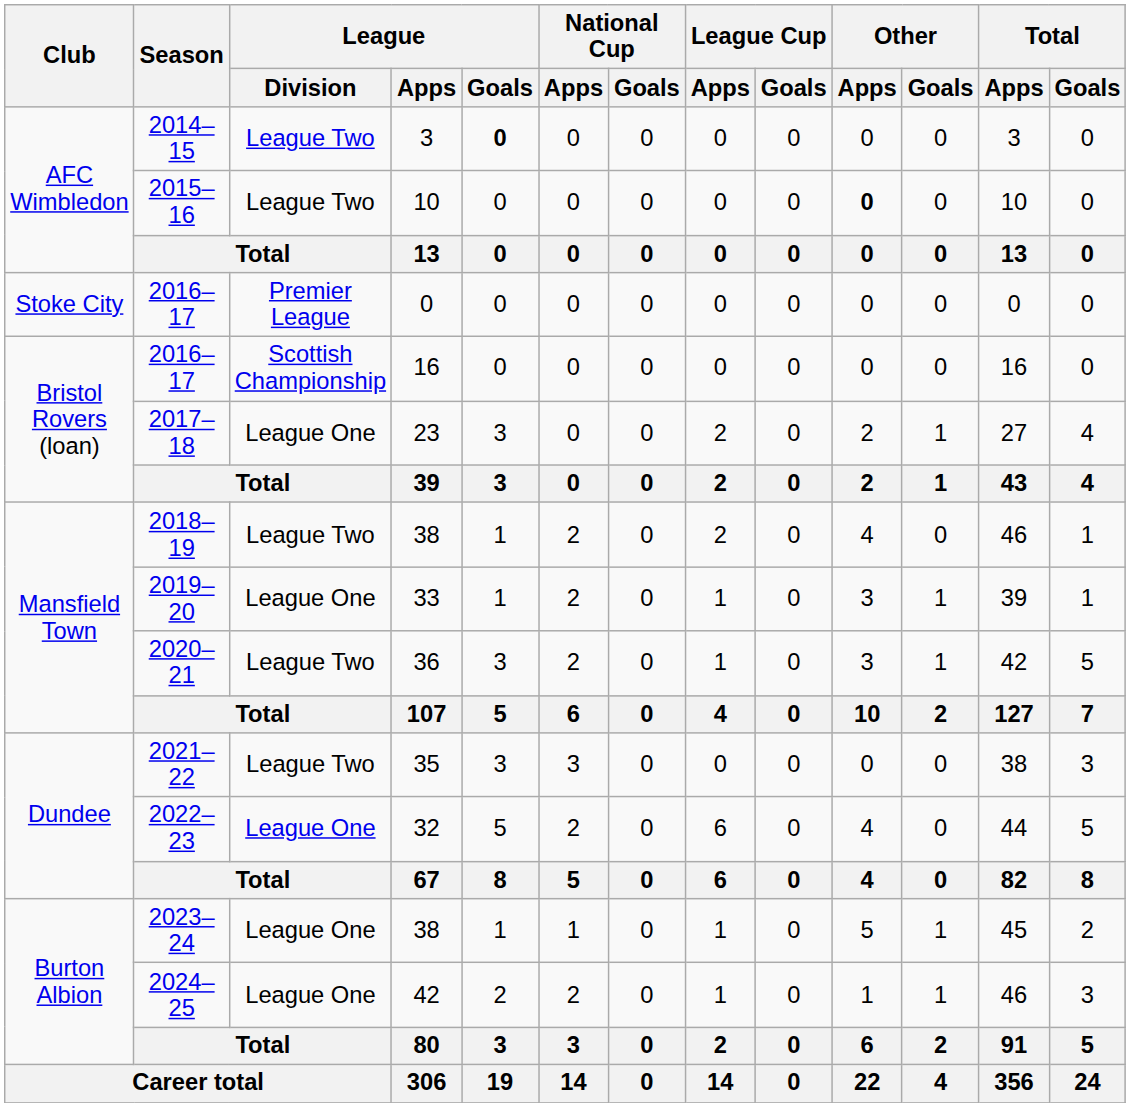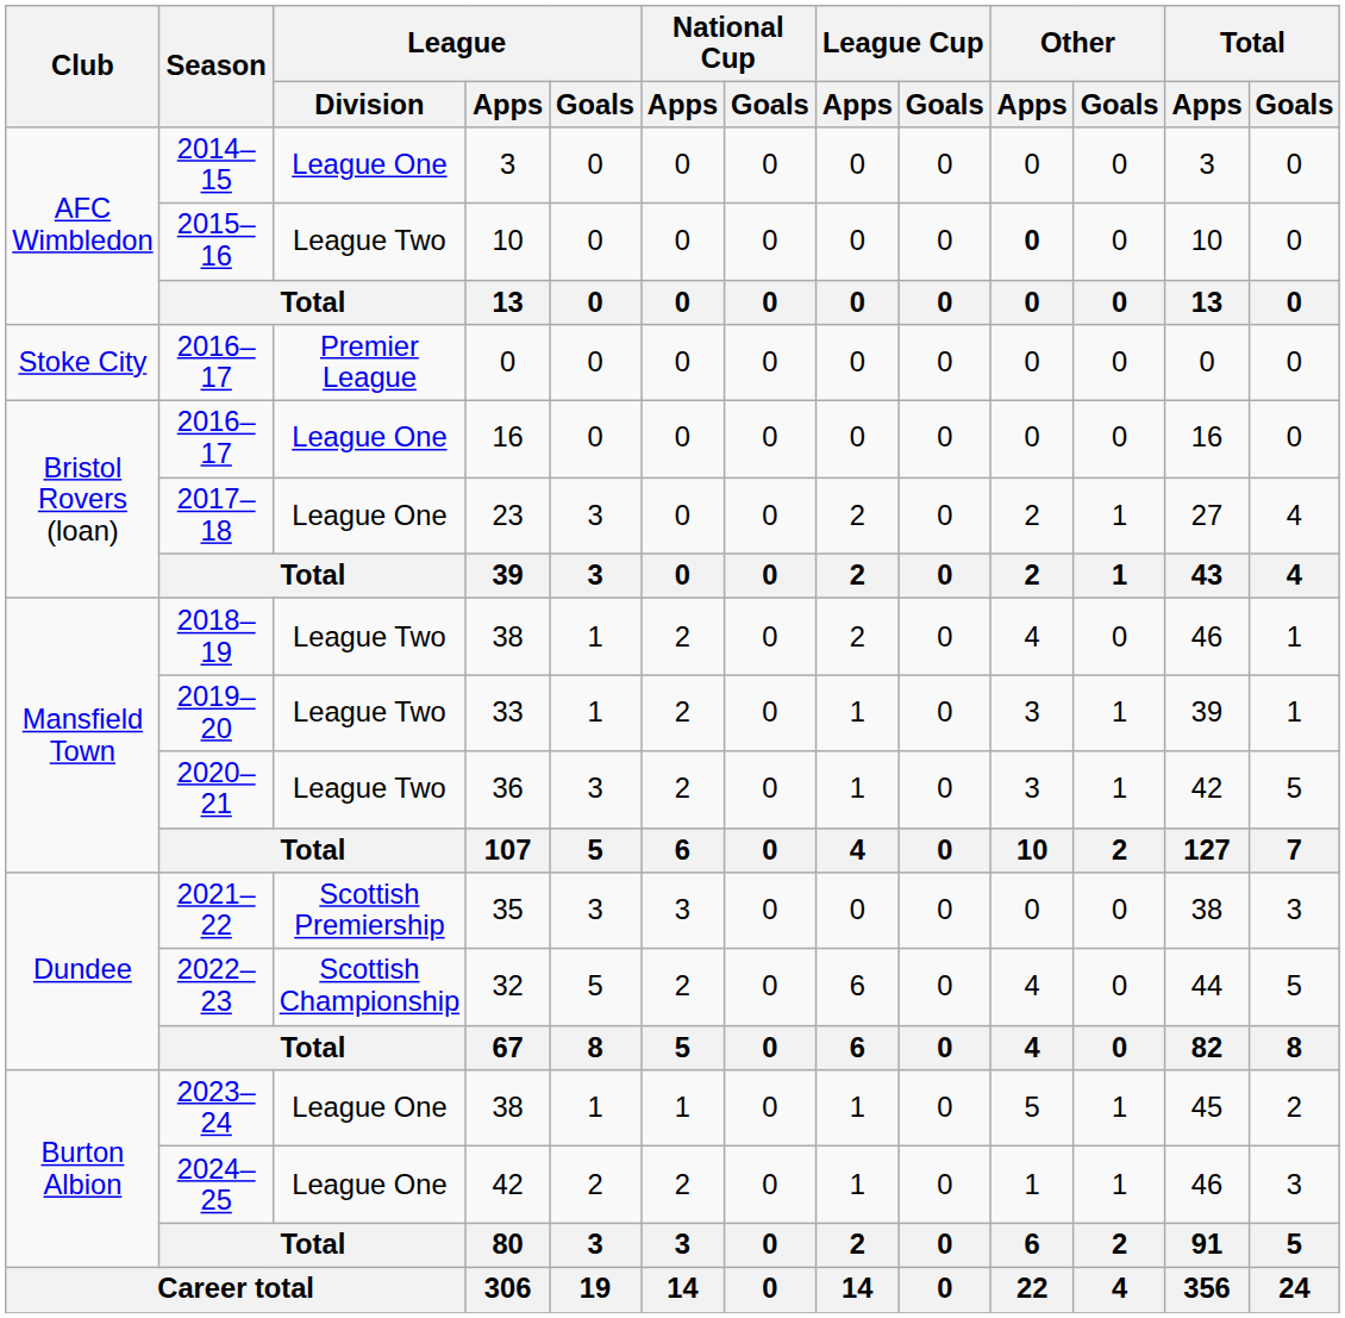 <table class="wikitable" style="text-align:center">
 <tr>
 <th rowspan="2">Club</th>
 <th rowspan="2">Season</th>
 <th colspan="3">League</th>
 <th colspan="2">National Cup</th>
 <th colspan="2">League Cup</th>
 <th colspan="2">Other</th>
 <th colspan="2">Total</th>
 </tr>
 <tr>
 <th>Division</th>
 <th>Apps</th>
 <th>Goals</th>
 <th>Apps</th>
 <th>Goals</th>
 <th>Apps</th>
 <th>Goals</th>
 <th>Apps</th>
 <th>Goals</th>
 <th>Apps</th>
 <th>Goals</th>
 </tr>
 <tr>
 <td rowspan=3><a href='#'>AFC Wimbledon</a></td>
 <td><a href='#'>2014–15</a></td>
-<td><a href='#'>League Two</a></td>
+<td><a href='#'>League One</a></td>
 <td>3</td>
-<td><strong>0</strong></td>
+<td>0</td>
 <td>0</td>
 <td>0</td>
 <td>0</td>
 <td>0</td>
 <td>0</td>
 <td>0</td>
 <td>3</td>
 <td>0</td>
 </tr>
 <tr>
 <td><a href='#'>2015–16</a></td>
 <td>League Two</td>
 <td>10</td>
 <td>0</td>
 <td>0</td>
 <td>0</td>
 <td>0</td>
 <td>0</td>
 <td><strong>0</strong></td>
 <td>0</td>
 <td>10</td>
 <td>0</td>
 </tr>
 <tr>
 <th colspan=2>Total</th>
 <th>13</th>
 <th>0</th>
 <th>0</th>
 <th>0</th>
 <th>0</th>
 <th>0</th>
 <th>0</th>
 <th>0</th>
 <th>13</th>
 <th>0</th>
 </tr>
 <tr>
 <td><a href='#'>Stoke City</a></td>
 <td><a href='#'>2016–17</a></td>
 <td><a href='#'>Premier League</a></td>
 <td>0</td>
 <td>0</td>
 <td>0</td>
 <td>0</td>
 <td>0</td>
 <td>0</td>
 <td>0</td>
 <td>0</td>
 <td>0</td>
 <td>0</td>
 </tr>
 <tr>
 <td rowspan="3"><a href='#'>Bristol Rovers</a> (loan)</td>
 <td><a href='#'>2016–17</a></td>
-<td><a href='#'>Scottish Championship</a></td>
+<td><a href='#'>League One</a></td>
 <td>16</td>
 <td>0</td>
 <td>0</td>
 <td>0</td>
 <td>0</td>
 <td>0</td>
 <td>0</td>
 <td>0</td>
 <td>16</td>
 <td>0</td>
 </tr>
 <tr>
 <td><a href='#'>2017–18</a></td>
 <td>League One</td>
 <td>23</td>
 <td>3</td>
 <td>0</td>
 <td>0</td>
 <td>2</td>
 <td>0</td>
 <td>2</td>
 <td>1</td>
 <td>27</td>
 <td>4</td>
 </tr>
 <tr>
 <th colspan="2">Total</th>
 <th>39</th>
 <th>3</th>
 <th>0</th>
 <th>0</th>
 <th>2</th>
 <th>0</th>
 <th>2</th>
 <th>1</th>
 <th>43</th>
 <th>4</th>
 </tr>
 <tr>
 <td rowspan="4"><a href='#'>Mansfield Town</a></td>
 <td><a href='#'>2018–19</a></td>
 <td>League Two</td>
 <td>38</td>
 <td>1</td>
 <td>2</td>
 <td>0</td>
 <td>2</td>
 <td>0</td>
 <td>4</td>
 <td>0</td>
 <td>46</td>
 <td>1</td>
 </tr>
 <tr>
 <td><a href='#'>2019–20</a></td>
-<td>League One</td>
+<td>League Two</td>
 <td>33</td>
 <td>1</td>
 <td>2</td>
 <td>0</td>
 <td>1</td>
 <td>0</td>
 <td>3</td>
 <td>1</td>
 <td>39</td>
 <td>1</td>
 </tr>
 <tr>
 <td><a href='#'>2020–21</a></td>
 <td>League Two</td>
 <td>36</td>
 <td>3</td>
 <td>2</td>
 <td>0</td>
 <td>1</td>
 <td>0</td>
 <td>3</td>
 <td>1</td>
 <td>42</td>
 <td>5</td>
 </tr>
 <tr>
 <th colspan="2">Total</th>
 <th>107</th>
 <th>5</th>
 <th>6</th>
 <th>0</th>
 <th>4</th>
 <th>0</th>
 <th>10</th>
 <th>2</th>
 <th>127</th>
 <th>7</th>
 </tr>
 <tr>
 <td rowspan="3"><a href='#'>Dundee</a></td>
 <td><a href='#'>2021–22</a></td>
-<td>League Two</td>
+<td><a href='#'>Scottish Premiership</a></td>
 <td>35</td>
 <td>3</td>
 <td>3</td>
 <td>0</td>
 <td>0</td>
 <td>0</td>
 <td>0</td>
 <td>0</td>
 <td>38</td>
 <td>3</td>
 </tr>
 <tr>
 <td><a href='#'>2022–23</a></td>
-<td><a href='#'>League One</a></td>
+<td><a href='#'>Scottish Championship</a></td>
 <td>32</td>
 <td>5</td>
 <td>2</td>
 <td>0</td>
 <td>6</td>
 <td>0</td>
 <td>4</td>
 <td>0</td>
 <td>44</td>
 <td>5</td>
 </tr>
 <tr>
 <th colspan="2">Total</th>
 <th>67</th>
 <th>8</th>
 <th>5</th>
 <th>0</th>
 <th>6</th>
 <th>0</th>
 <th>4</th>
 <th>0</th>
 <th>82</th>
 <th>8</th>
 </tr>
 <tr>
 <td rowspan="3"><a href='#'>Burton Albion</a></td>
 <td><a href='#'>2023–24</a></td>
 <td>League One</td>
 <td>38</td>
 <td>1</td>
 <td>1</td>
 <td>0</td>
 <td>1</td>
 <td>0</td>
 <td>5</td>
 <td>1</td>
 <td>45</td>
 <td>2</td>
 </tr>
 <tr>
 <td><a href='#'>2024–25</a></td>
 <td>League One</td>
 <td>42</td>
 <td>2</td>
 <td>2</td>
 <td>0</td>
 <td>1</td>
 <td>0</td>
 <td>1</td>
 <td>1</td>
 <td>46</td>
 <td>3</td>
 </tr>
 <tr>
 <th colspan="2">Total</th>
 <th>80</th>
 <th>3</th>
 <th>3</th>
 <th>0</th>
 <th>2</th>
 <th>0</th>
 <th>6</th>
 <th>2</th>
 <th>91</th>
 <th>5</th>
 </tr>
 <tr>
 <th colspan="3">Career total</th>
 <th>306</th>
 <th>19</th>
 <th>14</th>
 <th>0</th>
 <th>14</th>
 <th>0</th>
 <th>22</th>
 <th>4</th>
 <th>356</th>
 <th>24</th>
 </tr>
 </table>
